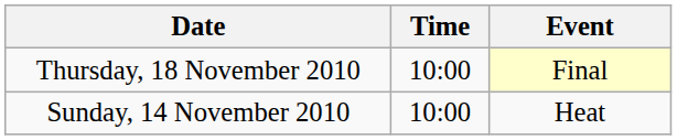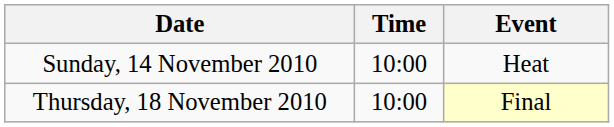 <table class = "wikitable" style="text-align:center;">
 <tr>
 <th width=220>Date</th>
 <th width=50>Time</th>
 <th width=100>Event</th>
 </tr>
 <tr>
+<td>Sunday, 14 November 2010</td>
+<td>10:00</td>
+<td>Heat</td>
+</tr>
+<tr>
 <td>Thursday, 18 November 2010</td>
 <td>10:00</td>
 <td bgcolor=ffffcc>Final</td>
 </tr>
-<tr>
-<td>Sunday, 14 November 2010</td>
-<td>10:00</td>
-<td>Heat</td>
-</tr>
 </table>
